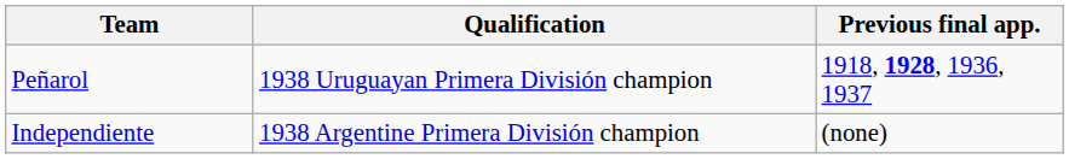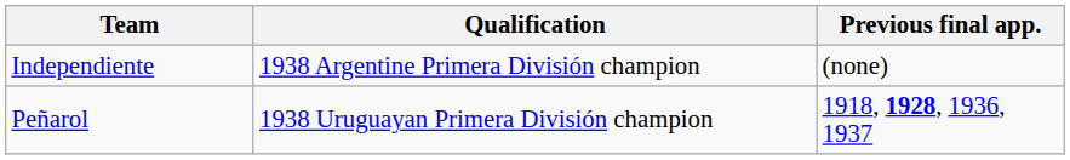 <table class="wikitable">
 <tr>
 <th width=150px>Team</th>
 <th width=350px>Qualification</th>
 <th width=150px>Previous final app.</th>
 </tr>
 <tr>
+<td> <a href='#'>Independiente</a></td>
+<td><a href='#'>1938 Argentine Primera División</a> champion</td>
+<td>(none)</td>
+</tr>
+<tr>
 <td> <a href='#'>Peñarol</a></td>
 <td><a href='#'>1938 Uruguayan Primera División</a> champion</td>
 <td><a href='#'>1918</a>, <strong><a href='#'>1928</a></strong>, <a href='#'>1936</a>, <a href='#'>1937</a></td>
 </tr>
-<tr>
-<td> <a href='#'>Independiente</a></td>
-<td><a href='#'>1938 Argentine Primera División</a> champion</td>
-<td>(none)</td>
-</tr>
 </table>
